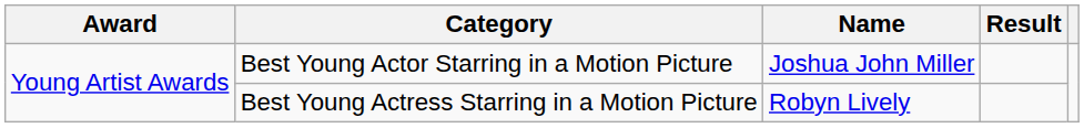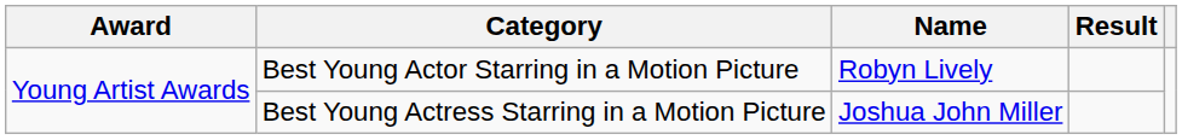 <table class="wikitable">
 <tr>
 <th>Award</th>
 <th>Category</th>
 <th>Name</th>
 <th>Result</th>
 <th></th>
 </tr>
 <tr>
 <td rowspan="2"><a href='#'>Young Artist Awards</a></td>
 <td>Best Young Actor Starring in a Motion Picture</td>
-<td><a href='#'>Joshua John Miller</a></td>
+<td><a href='#'>Robyn Lively</a></td>
 <td></td>
 <td rowspan="2" align="center"></td>
 </tr>
 <tr>
 <td>Best Young Actress Starring in a Motion Picture</td>
-<td><a href='#'>Robyn Lively</a></td>
+<td><a href='#'>Joshua John Miller</a></td>
 <td></td>
 </tr>
 </table>
